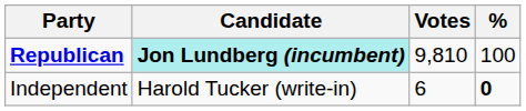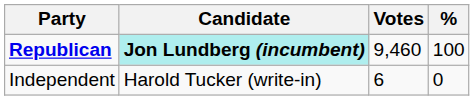 <table class="wikitable">
 <tr>
 <th>Party</th>
 <th>Candidate</th>
 <th>Votes</th>
 <th>%</th>
 </tr>
 <tr>
 <td><a href='#'><strong>Republican</strong></a></td>
 <td style="background: paleturquoise;"><strong>Jon Lundberg <em>(incumbent)<strong><em></td>
-<td></strong>9,810<strong></td>
+<td></strong>9,460<strong></td>
 <td></strong>100<strong></td>
 </tr>
 <tr>
 <td>Independent</td>
 <td>Harold Tucker </em>(write-in)<em></td>
 <td>6</td>
-<td><strong>0</strong></td>
+<td>0</td>
 </tr>
 </table>
